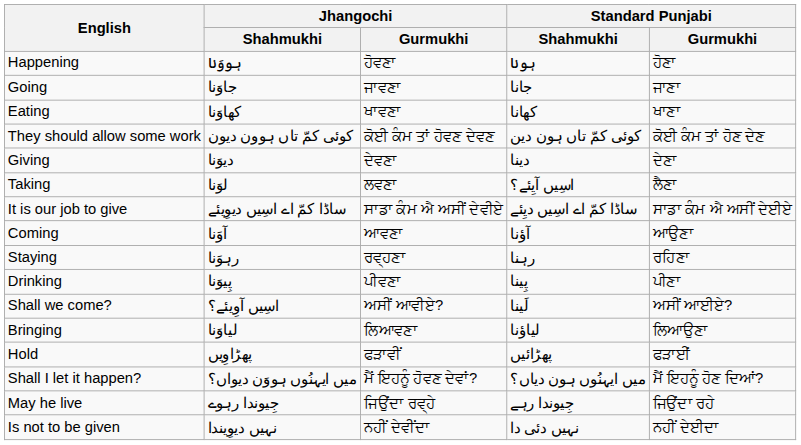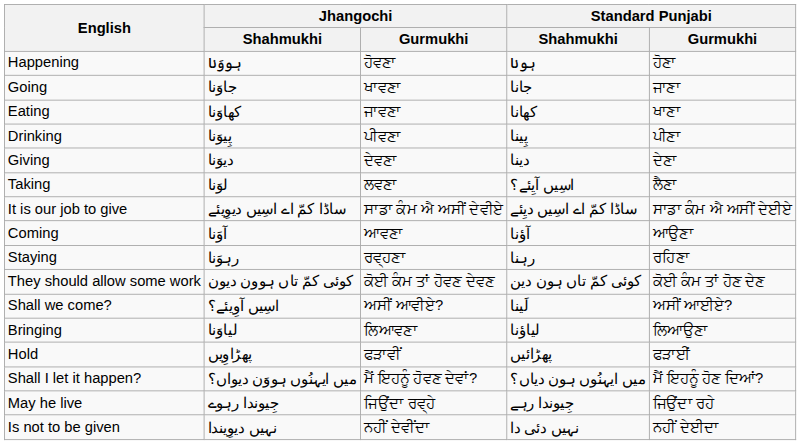 <table class="wikitable">
 <tr>
 <th rowspan="2">English</th>
 <th colspan="2">Jhangochi</th>
 <th colspan="2">Standard Punjabi</th>
 </tr>
 <tr>
 <th>Shahmukhi</th>
 <th>Gurmukhi</th>
 <th>Shahmukhi</th>
 <th>Gurmukhi</th>
 </tr>
 <tr>
 <td>Happening</td>
 <td>ہووَنا</td>
 <td>ਹੋਵਣਾ</td>
 <td>ہونا</td>
 <td>ਹੋਣਾ</td>
 </tr>
 <tr>
 <td>Going</td>
 <td>جاوَنا</td>
-<td>ਜਾਵਣਾ</td>
+<td>ਖਾਵਣਾ</td>
 <td>جانا</td>
 <td>ਜਾਣਾ</td>
 </tr>
 <tr>
 <td>Eating</td>
 <td>کھاوَنا</td>
-<td>ਖਾਵਣਾ</td>
+<td>ਜਾਵਣਾ</td>
 <td>کھانا</td>
 <td>ਖਾਣਾ</td>
 </tr>
 <tr>
-<td>They should allow some work</td>
-<td>کوئی کمّ تاں ہوون دیون</td>
-<td>ਕੋਈ ਕੰਮ ਤਾਂ ਹੋਵਣ ਦੇਵਣ</td>
-<td>کوئی کمّ تاں ہون دین</td>
-<td>ਕੋਈ ਕੰਮ ਤਾਂ ਹੋਣ ਦੇਣ</td>
+<td>Drinking</td>
+<td>پِیوَنا</td>
+<td>ਪੀਵਣਾ</td>
+<td>پِینا</td>
+<td>ਪੀਣਾ</td>
 </tr>
 <tr>
 <td>Giving</td>
 <td>دیوَنا</td>
 <td>ਦੇਵਣਾ</td>
 <td>دینا</td>
 <td>ਦੇਣਾ</td>
 </tr>
 <tr>
 <td>Taking</td>
 <td>لوَنا</td>
 <td>ਲਵਣਾ</td>
 <td>اسِیں آیِئے؟</td>
 <td>ਲੈਣਾ</td>
 </tr>
 <tr>
 <td>It is our job to give</td>
 <td>ساڈا کمّ اے اسِیں دیوِیئے</td>
 <td>ਸਾਡਾ ਕੰਮ ਐ ਅਸੀਂ ਦੇਵੀਏ</td>
 <td>ساڈا کمّ اے اسِیں دیِئے</td>
 <td>ਸਾਡਾ ਕੰਮ ਐ ਅਸੀਂ ਦੇਈਏ</td>
 </tr>
 <tr>
 <td>Coming</td>
 <td>آوَنا</td>
 <td>ਆਵਣਾ</td>
 <td>آؤنا</td>
 <td>ਆਉਣਾ</td>
 </tr>
 <tr>
 <td>Staying</td>
 <td>رہوَنا</td>
 <td>ਰਵ੍ਹਣਾ</td>
 <td>رہنا</td>
 <td>ਰਹਿਣਾ</td>
 </tr>
 <tr>
-<td>Drinking</td>
-<td>پِیوَنا</td>
-<td>ਪੀਵਣਾ</td>
-<td>پِینا</td>
-<td>ਪੀਣਾ</td>
+<td>They should allow some work</td>
+<td>کوئی کمّ تاں ہوون دیون</td>
+<td>ਕੋਈ ਕੰਮ ਤਾਂ ਹੋਵਣ ਦੇਵਣ</td>
+<td>کوئی کمّ تاں ہون دین</td>
+<td>ਕੋਈ ਕੰਮ ਤਾਂ ਹੋਣ ਦੇਣ</td>
 </tr>
 <tr>
 <td>Shall we come?</td>
 <td>اسِیں آوِیئے؟</td>
 <td>ਅਸੀਂ ਆਵੀਏ?</td>
 <td>لَینا</td>
 <td>ਅਸੀਂ ਆਈਏ?</td>
 </tr>
 <tr>
 <td>Bringing</td>
 <td>لیاوَنا</td>
 <td>ਲਿਆਵਣਾ</td>
 <td>لیاؤنا</td>
 <td>ਲਿਆਉਣਾ</td>
 </tr>
 <tr>
 <td>Hold</td>
 <td>پھڑاوِیں</td>
 <td>ਫੜਾਵੀਂ</td>
 <td>پھڑائیں</td>
 <td>ਫੜਾਈਂ</td>
 </tr>
 <tr>
 <td>Shall I let it happen?</td>
 <td>میں ایہنُوں ہووَن دیواں؟</td>
 <td>ਮੈਂ ਇਹਨੂੰ ਹੋਵਣ ਦੇਵਾਂ?</td>
 <td>میں ایہنُوں ہون دیاں؟</td>
 <td>ਮੈਂ ਇਹਨੂੰ ਹੋਣ ਦਿਆਂ?</td>
 </tr>
 <tr>
 <td>May he live</td>
 <td>جِیوندا رہوے</td>
 <td>ਜਿਉਂਦਾ ਰਵ੍ਹੇ</td>
 <td>جِیوندا رہے</td>
 <td>ਜਿਉਂਦਾ ਰਹੇ</td>
 </tr>
 <tr>
 <td>Is not to be given</td>
 <td>نہیں دیوِیندا</td>
 <td>ਨਹੀਂ ਦੇਵੀਂਦਾ</td>
 <td>نہیں دئی دا</td>
 <td>ਨਹੀਂ ਦੇਈਦਾ</td>
 </tr>
 </table>
